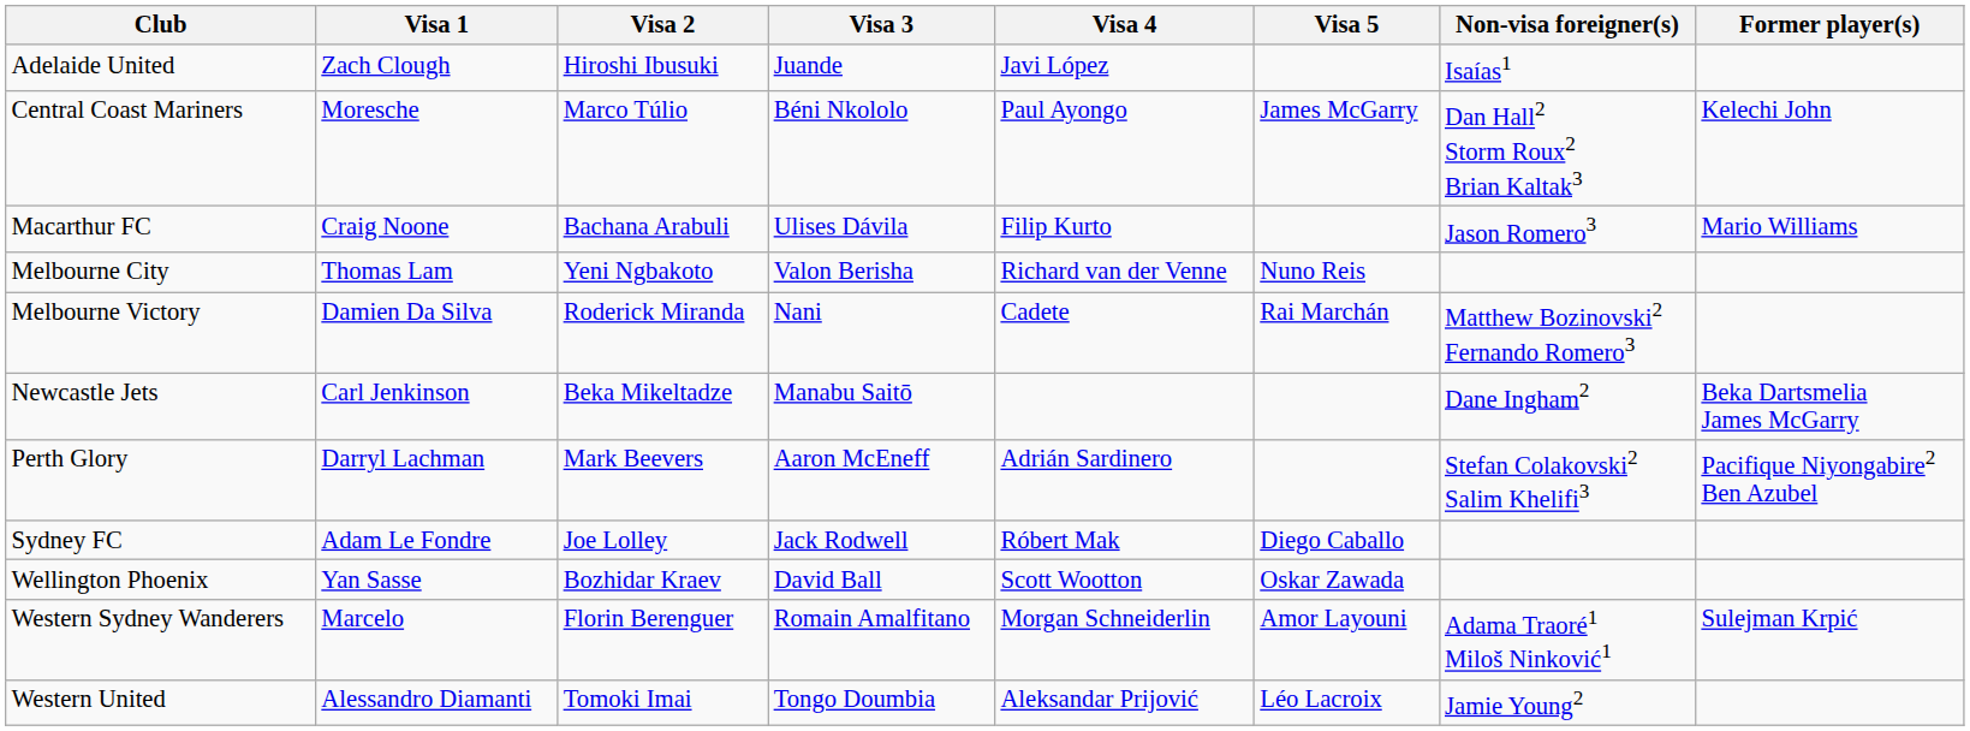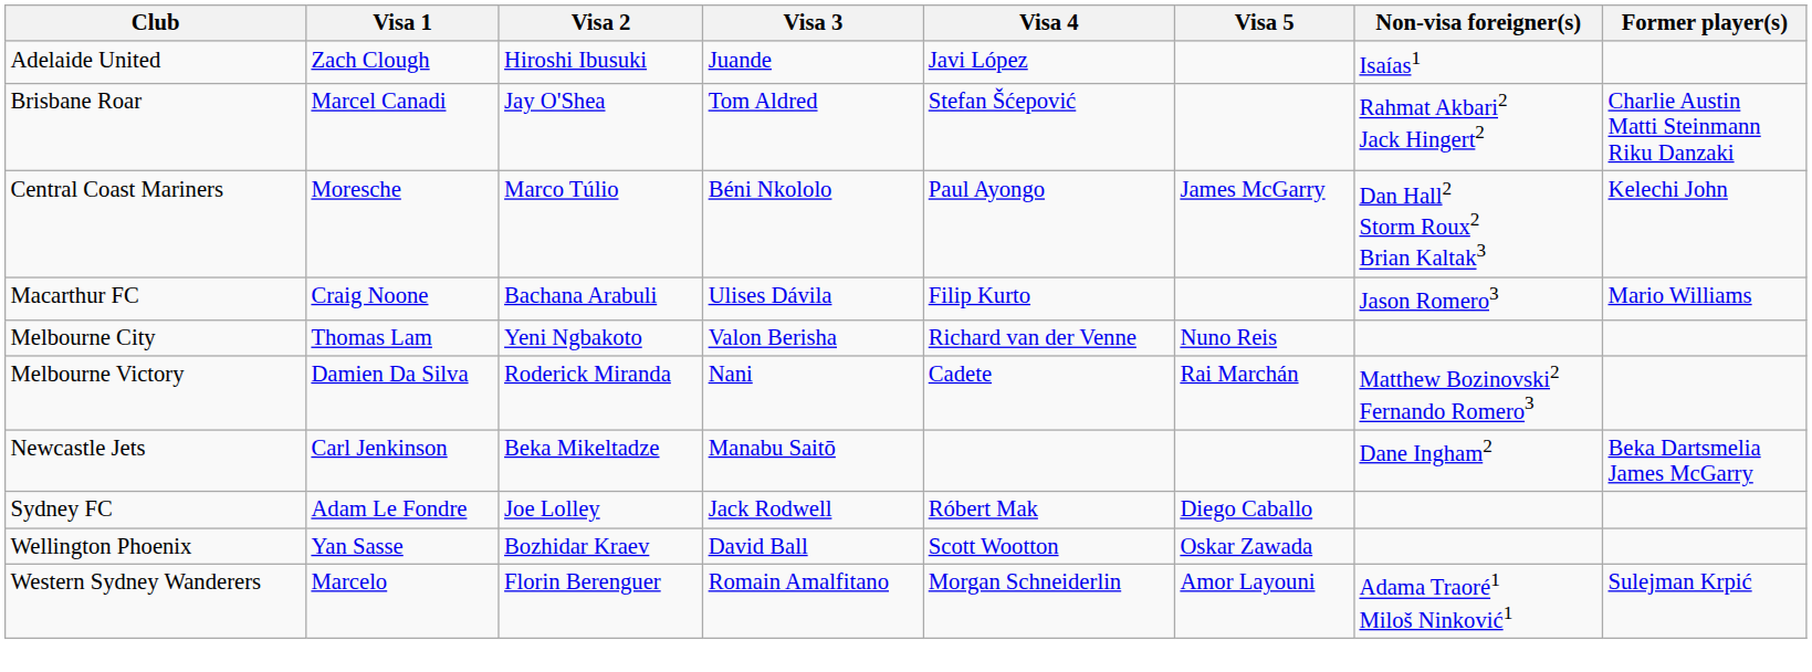 <table class="wikitable" style="width:100%">
 <tr>
 <th>Club</th>
 <th>Visa 1</th>
 <th>Visa 2</th>
 <th>Visa 3</th>
 <th>Visa 4</th>
 <th>Visa 5</th>
 <th>Non-visa foreigner(s)</th>
 <th>Former player(s)</th>
 </tr>
 <tr style="vertical-align:top;">
 <td>Adelaide United</td>
 <td> <a href='#'>Zach Clough</a></td>
 <td> <a href='#'>Hiroshi Ibusuki</a></td>
 <td> <a href='#'>Juande</a></td>
 <td> <a href='#'>Javi López</a></td>
 <td></td>
 <td> <a href='#'>Isaías</a><sup>1</sup></td>
 <td></td>
+</tr>
+<tr style="vertical-align:top;">
+<td>Brisbane Roar</td>
+<td> <a href='#'>Marcel Canadi</a></td>
+<td> <a href='#'>Jay O'Shea</a></td>
+<td> <a href='#'>Tom Aldred</a></td>
+<td> <a href='#'>Stefan Šćepović</a></td>
+<td></td>
+<td> <a href='#'>Rahmat Akbari</a><sup>2</sup><br> <a href='#'>Jack Hingert</a><sup>2</sup></td>
+<td> <a href='#'>Charlie Austin</a><br> <a href='#'>Matti Steinmann</a><br> <a href='#'>Riku Danzaki</a></td>
 </tr>
 <tr style="vertical-align:top;">
 <td>Central Coast Mariners</td>
 <td> <a href='#'>Moresche</a></td>
 <td> <a href='#'>Marco Túlio</a></td>
 <td> <a href='#'>Béni Nkololo</a></td>
 <td> <a href='#'>Paul Ayongo</a></td>
 <td> <a href='#'>James McGarry</a></td>
 <td> <a href='#'>Dan Hall</a><sup>2</sup><br> <a href='#'>Storm Roux</a><sup>2</sup><br> <a href='#'>Brian Kaltak</a><sup>3</sup></td>
 <td> <a href='#'>Kelechi John</a></td>
 </tr>
 <tr style="vertical-align:top;">
 <td>Macarthur FC</td>
 <td> <a href='#'>Craig Noone</a></td>
 <td> <a href='#'>Bachana Arabuli</a></td>
 <td> <a href='#'>Ulises Dávila</a></td>
 <td> <a href='#'>Filip Kurto</a></td>
 <td></td>
 <td> <a href='#'>Jason Romero</a><sup>3</sup></td>
 <td> <a href='#'>Mario Williams</a></td>
 </tr>
 <tr style="vertical-align:top;">
 <td>Melbourne City</td>
 <td> <a href='#'>Thomas Lam</a></td>
 <td> <a href='#'>Yeni Ngbakoto</a></td>
 <td> <a href='#'>Valon Berisha</a></td>
 <td> <a href='#'>Richard van der Venne</a></td>
 <td> <a href='#'>Nuno Reis</a></td>
 <td></td>
 <td></td>
 </tr>
 <tr style="vertical-align:top;">
 <td>Melbourne Victory</td>
 <td> <a href='#'>Damien Da Silva</a></td>
 <td> <a href='#'>Roderick Miranda</a></td>
 <td> <a href='#'>Nani</a></td>
 <td> <a href='#'>Cadete</a></td>
 <td> <a href='#'>Rai Marchán</a></td>
 <td> <a href='#'>Matthew Bozinovski</a><sup>2</sup><br> <a href='#'>Fernando Romero</a><sup>3</sup></td>
 <td></td>
 </tr>
 <tr style="vertical-align:top;">
 <td>Newcastle Jets</td>
 <td> <a href='#'>Carl Jenkinson</a></td>
 <td> <a href='#'>Beka Mikeltadze</a></td>
 <td> <a href='#'>Manabu Saitō</a></td>
 <td></td>
 <td></td>
 <td> <a href='#'>Dane Ingham</a><sup>2</sup></td>
 <td> <a href='#'>Beka Dartsmelia</a> <br> <a href='#'>James McGarry</a></td>
 </tr>
 <tr style="vertical-align:top;">
-<td>Perth Glory</td>
-<td> <a href='#'>Darryl Lachman</a></td>
-<td> <a href='#'>Mark Beevers</a></td>
-<td> <a href='#'>Aaron McEneff</a></td>
-<td> <a href='#'>Adrián Sardinero</a></td>
-<td></td>
-<td> <a href='#'>Stefan Colakovski</a><sup>2</sup> <br> <a href='#'>Salim Khelifi</a><sup>3</sup></td>
-<td> <a href='#'>Pacifique Niyongabire</a><sup>2</sup> <br> <a href='#'>Ben Azubel</a></td>
-</tr>
-<tr style="vertical-align:top;">
 <td>Sydney FC</td>
 <td> <a href='#'>Adam Le Fondre</a></td>
 <td> <a href='#'>Joe Lolley</a></td>
 <td> <a href='#'>Jack Rodwell</a></td>
 <td> <a href='#'>Róbert Mak</a></td>
 <td> <a href='#'>Diego Caballo</a></td>
 <td></td>
 <td></td>
 </tr>
 <tr style="vertical-align:top;">
 <td>Wellington Phoenix</td>
 <td> <a href='#'>Yan Sasse</a></td>
 <td> <a href='#'>Bozhidar Kraev</a></td>
 <td> <a href='#'>David Ball</a></td>
 <td> <a href='#'>Scott Wootton</a></td>
 <td> <a href='#'>Oskar Zawada</a></td>
 <td></td>
 <td></td>
 </tr>
 <tr style="vertical-align:top;">
 <td>Western Sydney Wanderers</td>
 <td> <a href='#'>Marcelo</a></td>
 <td> <a href='#'>Florin Berenguer</a></td>
 <td> <a href='#'>Romain Amalfitano</a></td>
 <td> <a href='#'>Morgan Schneiderlin</a></td>
 <td> <a href='#'>Amor Layouni</a></td>
 <td> <a href='#'>Adama Traoré</a><sup>1</sup> <br> <a href='#'>Miloš Ninković</a><sup>1</sup></td>
 <td> <a href='#'>Sulejman Krpić</a></td>
 </tr>
-<tr style="vertical-align:top;">
-<td>Western United</td>
-<td> <a href='#'>Alessandro Diamanti</a></td>
-<td> <a href='#'>Tomoki Imai</a></td>
-<td> <a href='#'>Tongo Doumbia</a></td>
-<td> <a href='#'>Aleksandar Prijović</a></td>
-<td> <a href='#'>Léo Lacroix</a></td>
-<td> <a href='#'>Jamie Young</a><sup>2</sup></td>
-<td></td>
-</tr>
 </table>
